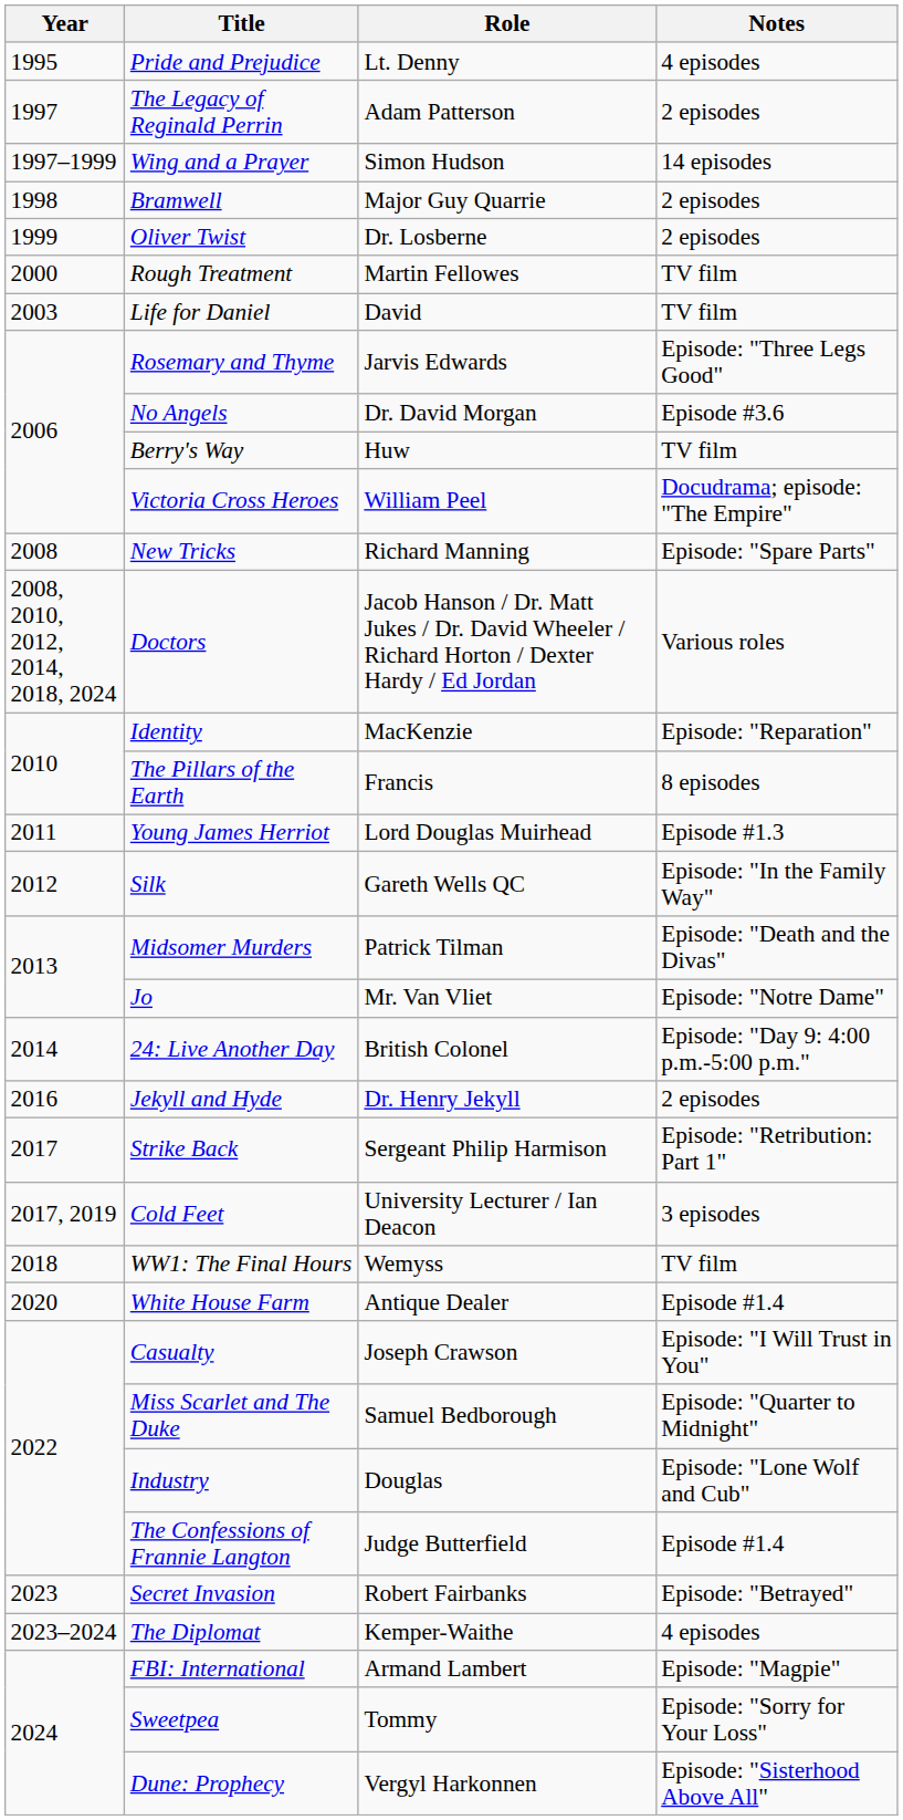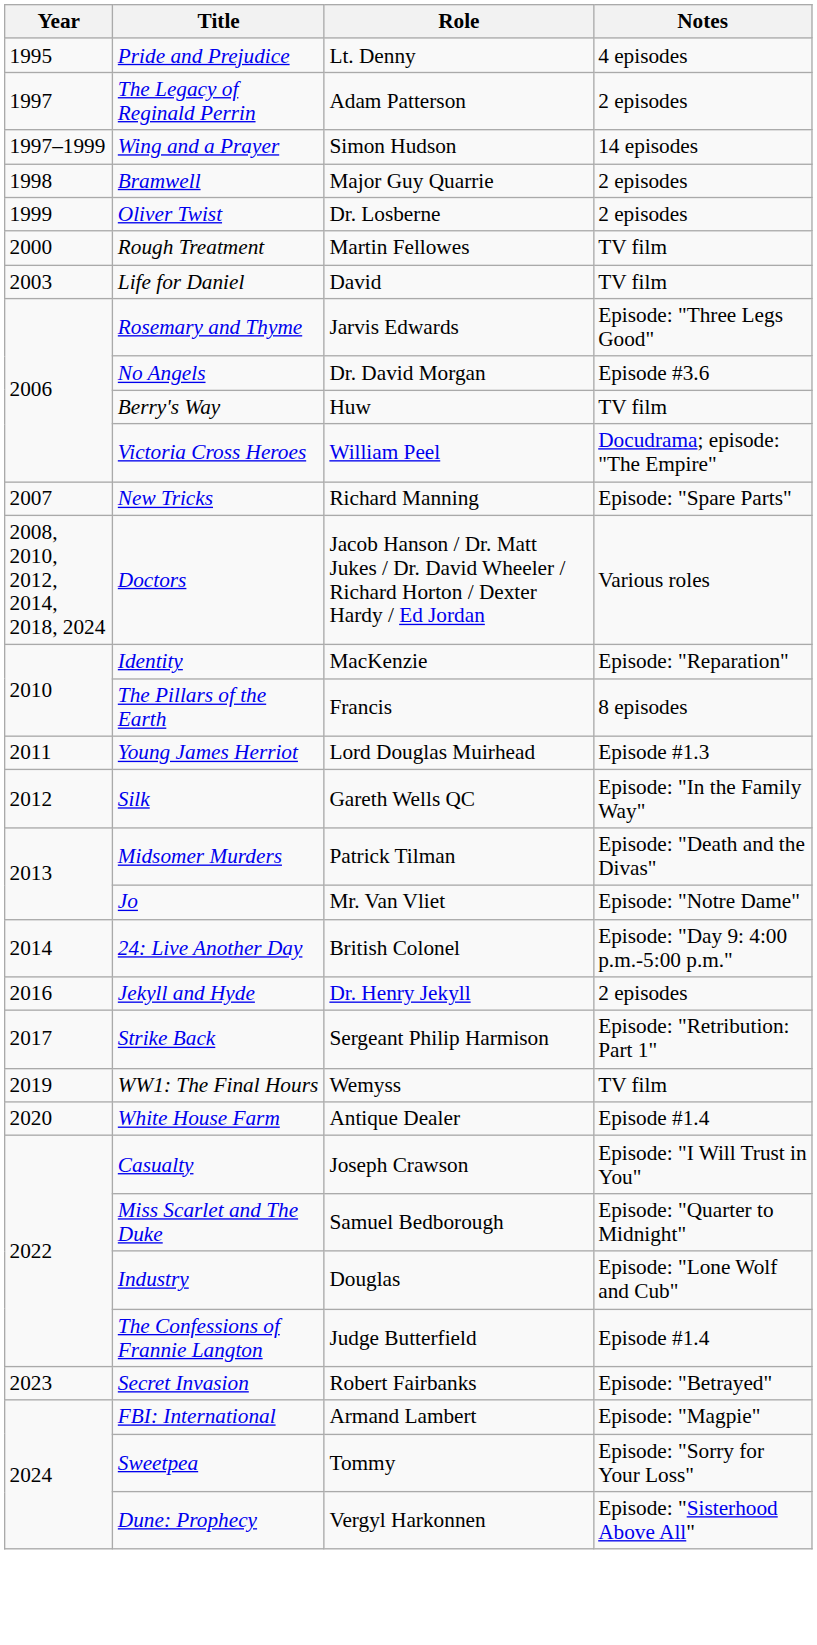 <table class="wikitable sortable">
 <tr>
 <th>Year</th>
 <th>Title</th>
 <th>Role</th>
 <th class="unsortable">Notes</th>
 </tr>
 <tr>
 <td>1995</td>
 <td><em><a href='#'>Pride and Prejudice</a></em></td>
 <td>Lt. Denny</td>
 <td>4 episodes</td>
 </tr>
 <tr>
 <td>1997</td>
 <td><em><a href='#'>The Legacy of Reginald Perrin</a></em></td>
 <td>Adam Patterson</td>
 <td>2 episodes</td>
 </tr>
 <tr>
 <td>1997–1999</td>
 <td><em><a href='#'>Wing and a Prayer</a></em></td>
 <td>Simon Hudson</td>
 <td>14 episodes</td>
 </tr>
 <tr>
 <td>1998</td>
 <td><em><a href='#'>Bramwell</a></em></td>
 <td>Major Guy Quarrie</td>
 <td>2 episodes</td>
 </tr>
 <tr>
 <td>1999</td>
 <td><em><a href='#'>Oliver Twist</a></em></td>
 <td>Dr. Losberne</td>
 <td>2 episodes</td>
 </tr>
 <tr>
 <td>2000</td>
 <td><em>Rough Treatment</em></td>
 <td>Martin Fellowes</td>
 <td>TV film</td>
 </tr>
 <tr>
 <td>2003</td>
 <td><em>Life for Daniel</em></td>
 <td>David</td>
 <td>TV film</td>
 </tr>
 <tr>
 <td rowspan="4">2006</td>
 <td><em><a href='#'>Rosemary and Thyme</a></em></td>
 <td>Jarvis Edwards</td>
 <td>Episode: "Three Legs Good"</td>
 </tr>
 <tr>
 <td><em><a href='#'>No Angels</a></em></td>
 <td>Dr. David Morgan</td>
 <td>Episode #3.6</td>
 </tr>
 <tr>
 <td><em>Berry's Way</em></td>
 <td>Huw</td>
 <td>TV film</td>
 </tr>
 <tr>
 <td><em><a href='#'>Victoria Cross Heroes</a></em></td>
 <td><a href='#'>William Peel</a></td>
 <td><a href='#'>Docudrama</a>; episode: "The Empire"</td>
 </tr>
 <tr>
-<td>2008</td>
+<td>2007</td>
 <td><em><a href='#'>New Tricks</a></em></td>
 <td>Richard Manning</td>
 <td>Episode: "Spare Parts"</td>
 </tr>
 <tr>
 <td>2008, 2010, 2012,<br>2014, 2018, 2024</td>
 <td><em><a href='#'>Doctors</a></em></td>
 <td>Jacob Hanson / Dr. Matt Jukes / Dr. David Wheeler /<br>Richard Horton / Dexter Hardy / <a href='#'>Ed Jordan</a></td>
 <td>Various roles</td>
 </tr>
 <tr>
 <td rowspan="2">2010</td>
 <td><em><a href='#'>Identity</a></em></td>
 <td>MacKenzie</td>
 <td>Episode: "Reparation"</td>
 </tr>
 <tr>
 <td><em><a href='#'>The Pillars of the Earth</a></em></td>
 <td>Francis</td>
 <td>8 episodes</td>
 </tr>
 <tr>
 <td>2011</td>
 <td><em><a href='#'>Young James Herriot</a></em></td>
 <td>Lord Douglas Muirhead</td>
 <td>Episode #1.3</td>
 </tr>
 <tr>
 <td>2012</td>
 <td><em><a href='#'>Silk</a></em></td>
 <td>Gareth Wells QC</td>
 <td>Episode: "In the Family Way"</td>
 </tr>
 <tr>
 <td rowspan="2">2013</td>
 <td><em><a href='#'>Midsomer Murders</a></em></td>
 <td>Patrick Tilman</td>
 <td>Episode: "Death and the Divas"</td>
 </tr>
 <tr>
 <td><em><a href='#'>Jo</a></em></td>
 <td>Mr. Van Vliet</td>
 <td>Episode: "Notre Dame"</td>
 </tr>
 <tr>
 <td>2014</td>
 <td><em><a href='#'>24: Live Another Day</a></em></td>
 <td>British Colonel</td>
 <td>Episode: "Day 9: 4:00 p.m.-5:00 p.m."</td>
 </tr>
 <tr>
 <td>2016</td>
 <td><em><a href='#'>Jekyll and Hyde</a></em></td>
 <td><a href='#'>Dr. Henry Jekyll</a></td>
 <td>2 episodes</td>
 </tr>
 <tr>
 <td>2017</td>
 <td><em><a href='#'>Strike Back</a></em></td>
 <td>Sergeant Philip Harmison</td>
 <td>Episode: "Retribution: Part 1"</td>
 </tr>
 <tr>
-<td>2017, 2019</td>
-<td><em><a href='#'>Cold Feet</a></em></td>
-<td>University Lecturer / Ian Deacon</td>
-<td>3 episodes</td>
-</tr>
-<tr>
-<td>2018</td>
+<td>2019</td>
 <td><em>WW1: The Final Hours</em></td>
 <td>Wemyss</td>
 <td>TV film</td>
 </tr>
 <tr>
 <td>2020</td>
 <td><em><a href='#'>White House Farm</a></em></td>
 <td>Antique Dealer</td>
 <td>Episode #1.4</td>
 </tr>
 <tr>
 <td rowspan="4">2022</td>
 <td><em><a href='#'>Casualty</a></em></td>
 <td>Joseph Crawson</td>
 <td>Episode: "I Will Trust in You"</td>
 </tr>
 <tr>
 <td><em><a href='#'>Miss Scarlet and The Duke</a></em></td>
 <td>Samuel Bedborough</td>
 <td>Episode: "Quarter to Midnight"</td>
 </tr>
 <tr>
 <td><em><a href='#'>Industry</a></em></td>
 <td>Douglas</td>
 <td>Episode: "Lone Wolf and Cub"</td>
 </tr>
 <tr>
 <td><em><a href='#'>The Confessions of Frannie Langton</a></em></td>
 <td>Judge Butterfield</td>
 <td>Episode #1.4</td>
 </tr>
 <tr>
 <td>2023</td>
 <td><em><a href='#'>Secret Invasion</a></em></td>
 <td>Robert Fairbanks</td>
 <td>Episode: "Betrayed"</td>
 </tr>
 <tr>
-<td>2023–2024</td>
-<td><em><a href='#'>The Diplomat</a></em></td>
-<td>Kemper-Waithe</td>
-<td>4 episodes</td>
-</tr>
-<tr>
 <td rowspan="3">2024</td>
 <td><em><a href='#'>FBI: International</a></em></td>
 <td>Armand Lambert</td>
 <td>Episode: "Magpie"</td>
 </tr>
 <tr>
 <td><em><a href='#'>Sweetpea</a></em></td>
 <td>Tommy</td>
 <td>Episode: "Sorry for Your Loss"</td>
 </tr>
 <tr>
 <td><em><a href='#'>Dune: Prophecy</a></em></td>
 <td>Vergyl Harkonnen</td>
 <td>Episode: "<a href='#'>Sisterhood Above All</a>"</td>
 </tr>
 </table>
